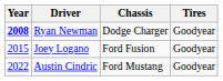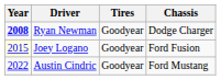 <table class="wikitable" style="font-size: 85%">
 <tr>
 <th>Year</th>
 <th>Driver</th>
+<th>Tires</th>
 <th>Chassis</th>
-<th>Tires</th>
 </tr>
 <tr>
 <td><strong><a href='#'>2008</a></strong></td>
 <td> <a href='#'>Ryan Newman</a></td>
+<td>Goodyear</td>
 <td>Dodge Charger</td>
-<td>Goodyear</td>
 </tr>
 <tr>
-<td><a href='#'>2015</a></td>
+<td style="background: lightyellow;"><a href='#'>2015</a></td>
 <td> <a href='#'>Joey Logano</a></td>
+<td>Goodyear</td>
 <td>Ford Fusion</td>
-<td>Goodyear</td>
 </tr>
 <tr>
 <td><a href='#'>2022</a></td>
 <td> <a href='#'>Austin Cindric</a></td>
+<td>Goodyear</td>
 <td>Ford Mustang</td>
-<td>Goodyear</td>
 </tr>
 </table>
